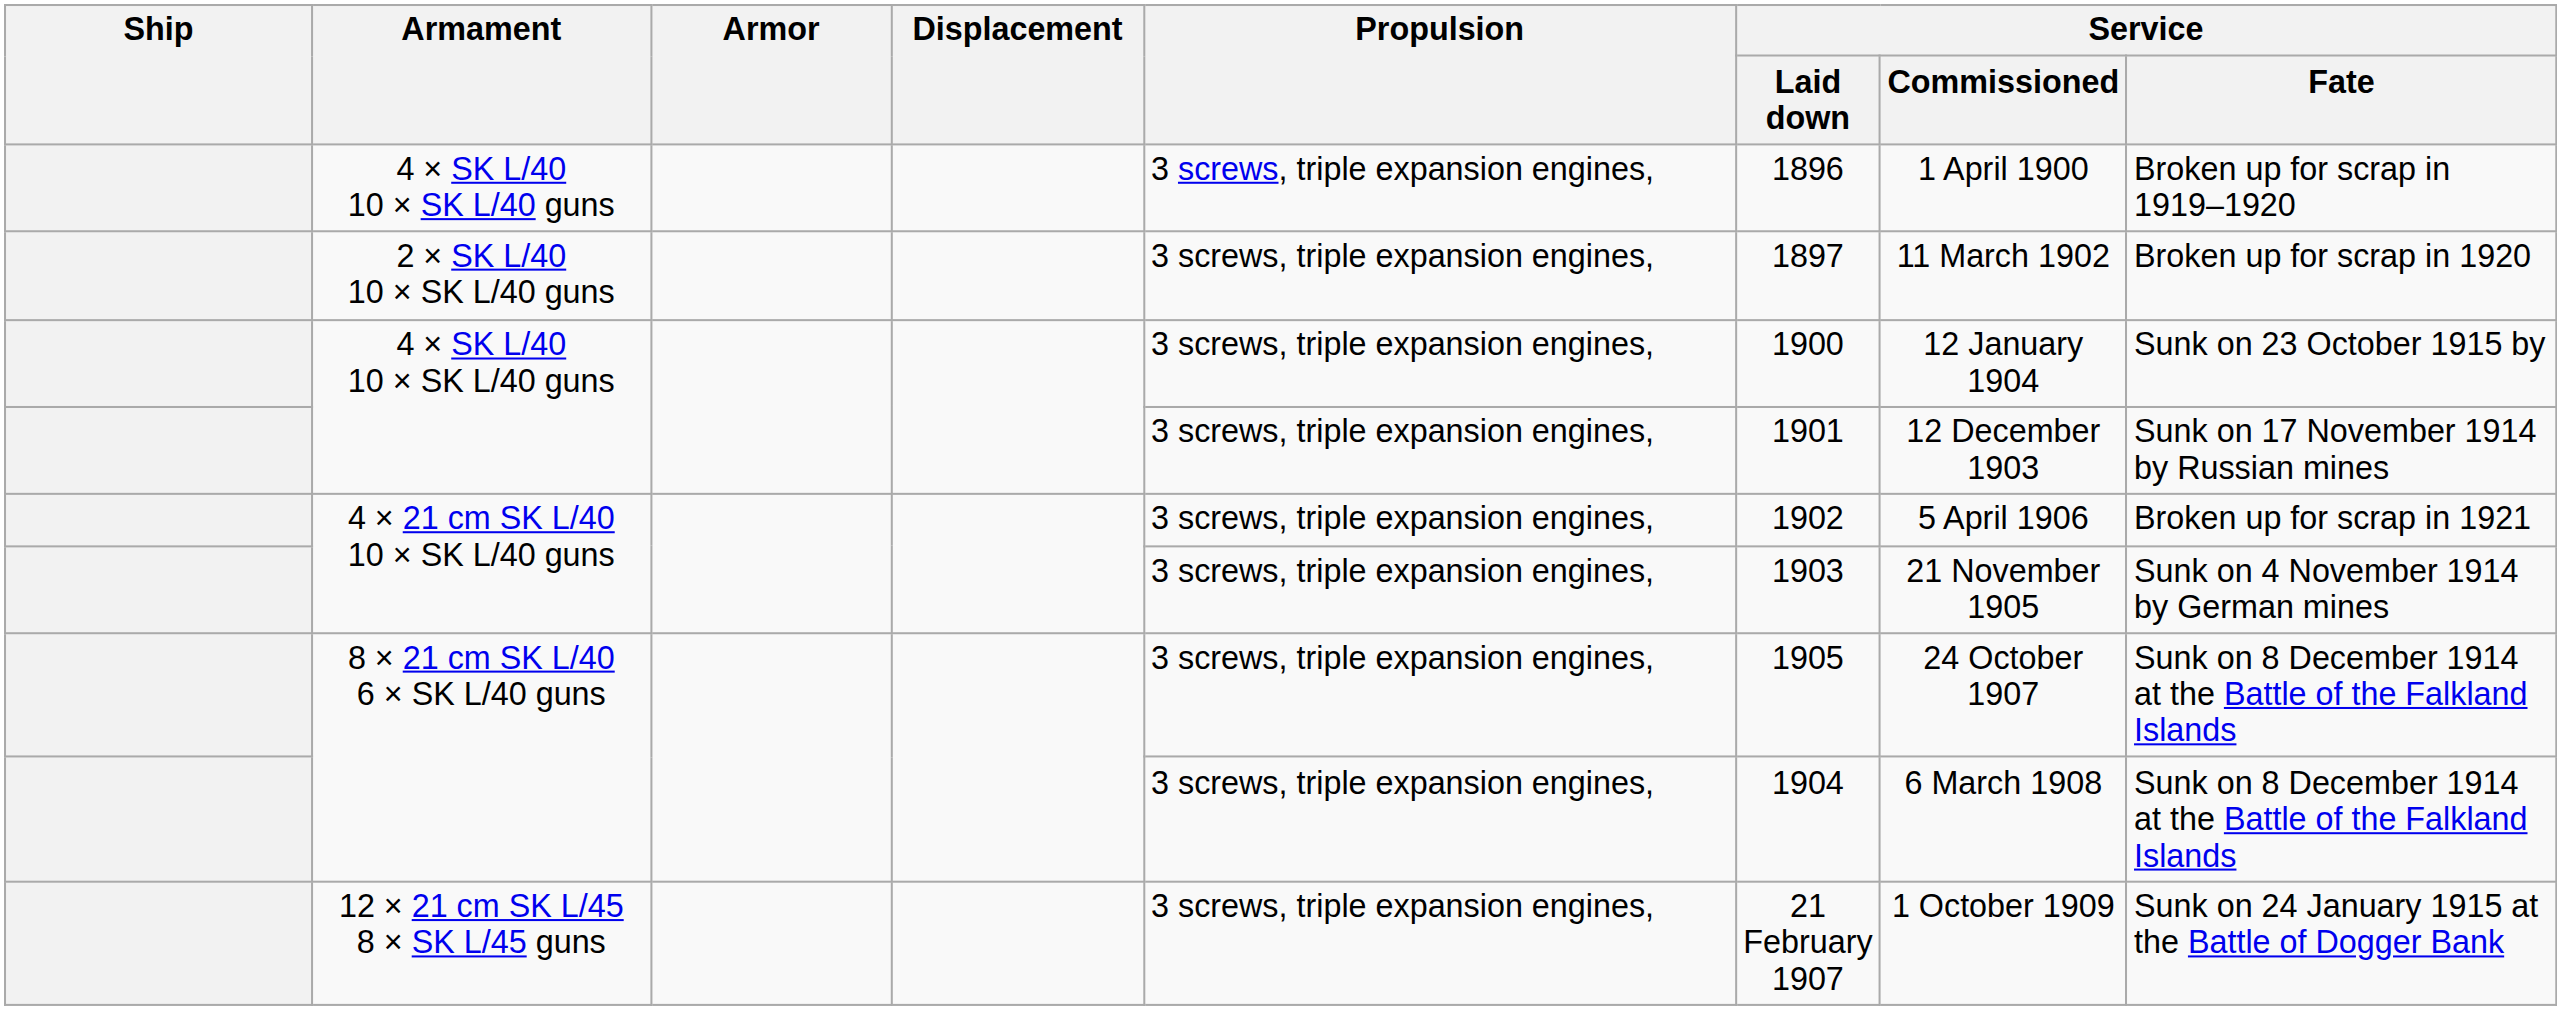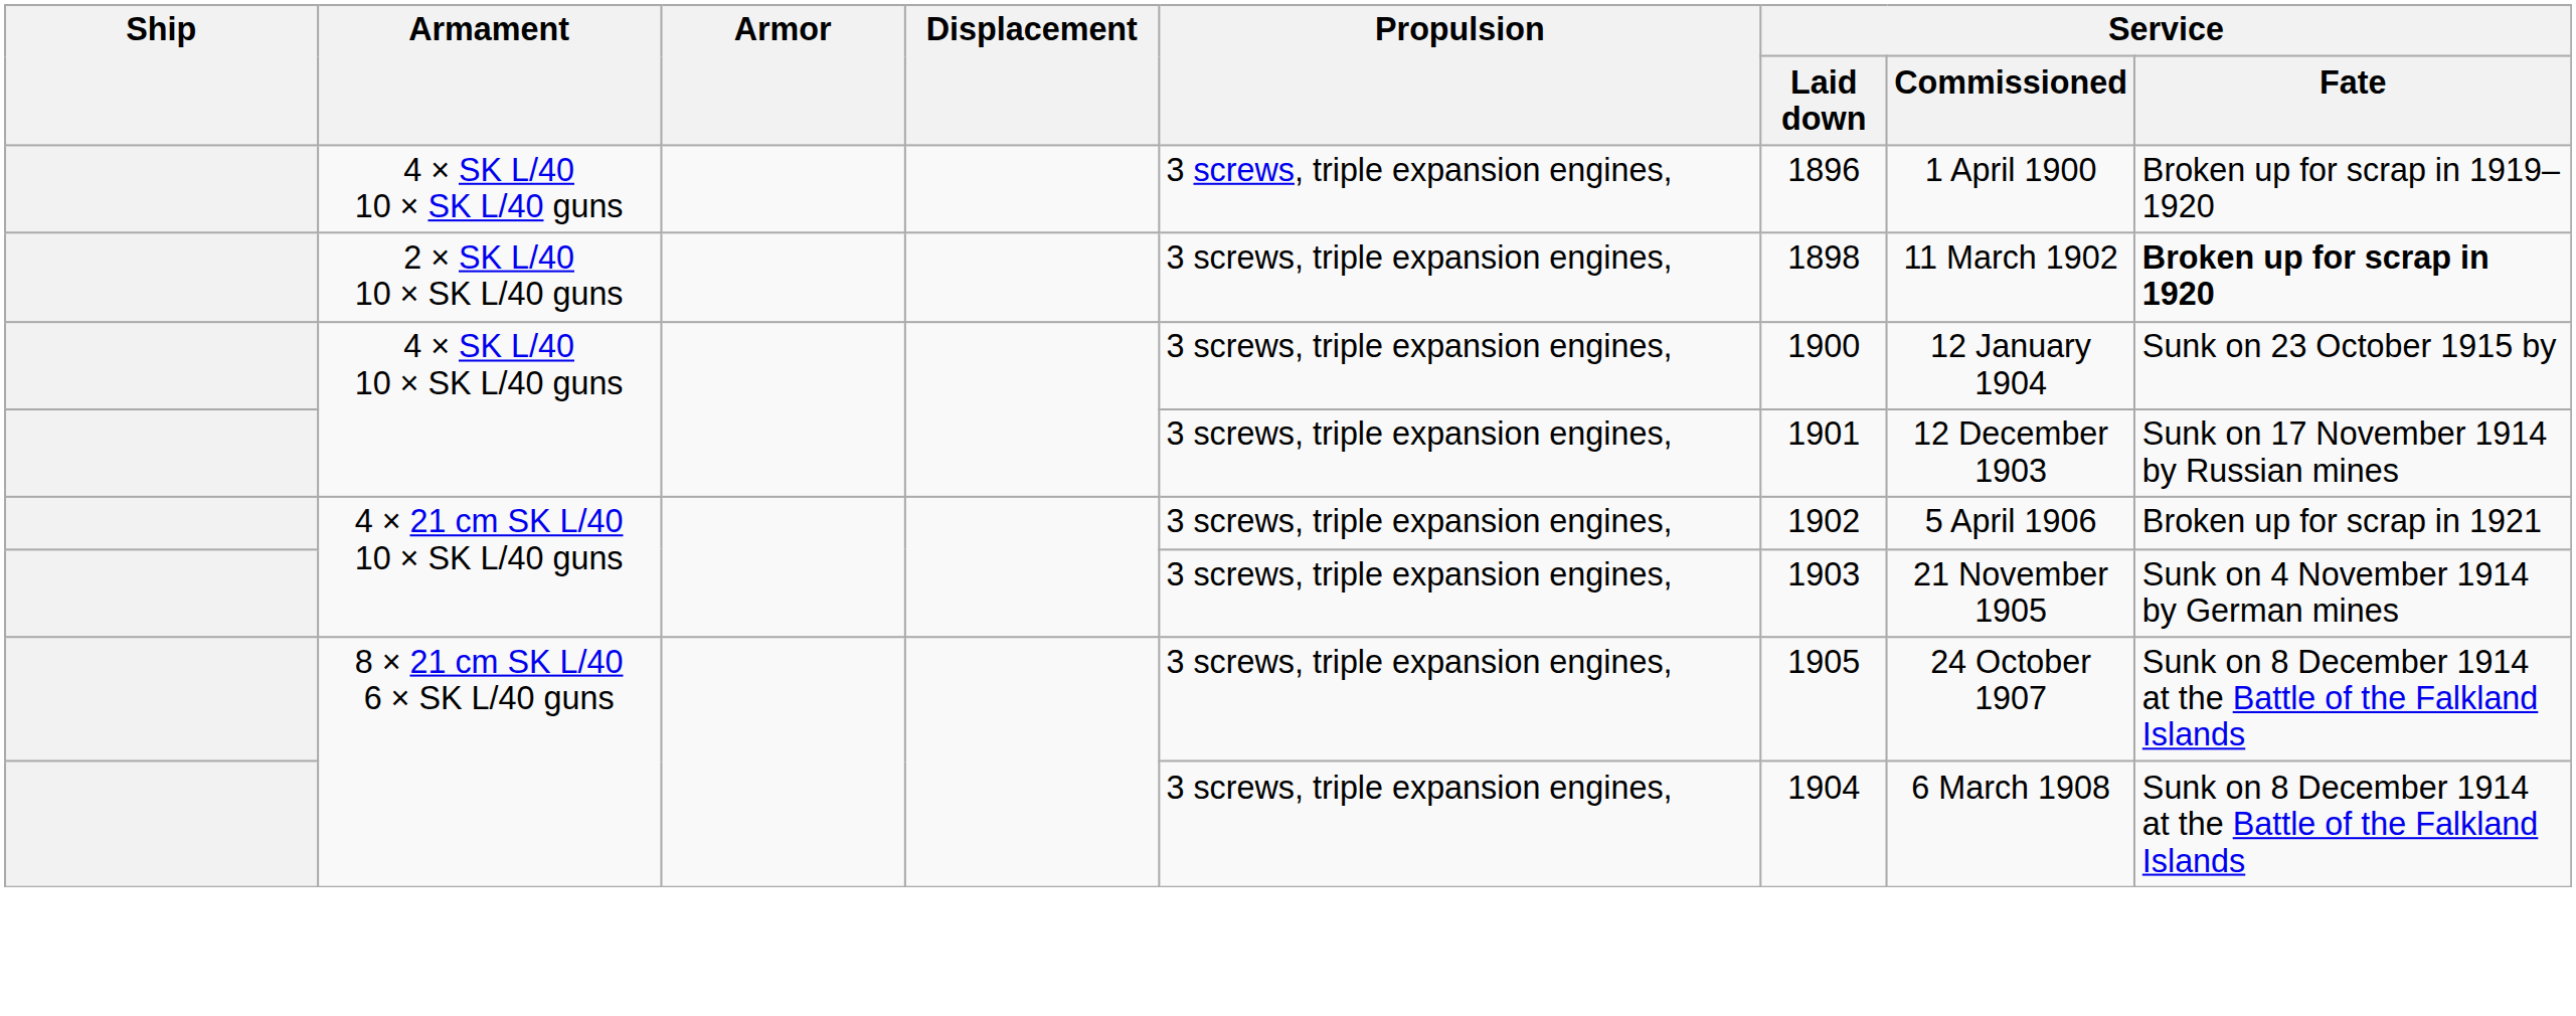 <table class="wikitable plainrowheaders" style="text-align: center; width: 100%;">
 <tr valign="top">
 <th scope="col" width="13%" rowspan="2">Ship</th>
 <th scope="col" width="14%" rowspan="2">Armament</th>
 <th scope="col" width="10%" rowspan="2">Armor</th>
 <th scope="col" width="10%" rowspan="2">Displacement</th>
 <th scope="col" width="25%" rowspan="2">Propulsion</th>
 <th scope="col" width="28%" colspan="3">Service</th>
 </tr>
 <tr valign="top">
 <th scope="col" width="5%">Laid down</th>
 <th scope="col" width="5%">Commissioned</th>
 <th scope="col" width="20%">Fate</th>
 </tr>
 <tr valign="top">
 <th scope="row"></th>
 <td>4 × <a href='#'> SK L/40</a> <br> 10 × <a href='#'> SK L/40</a> guns</td>
 <td></td>
 <td></td>
 <td style="text-align: left;">3 <a href='#'>screws</a>, triple expansion engines, </td>
 <td>1896</td>
 <td>1 April 1900</td>
 <td style="text-align: left;">Broken up for scrap in 1919–1920</td>
 </tr>
 <tr valign="top">
 <th scope="row"></th>
 <td>2 × <a href='#'> SK L/40</a> <br> 10 ×  SK L/40 guns</td>
 <td></td>
 <td></td>
 <td style="text-align: left;">3 screws, triple expansion engines, </td>
-<td>1897</td>
+<td>1898</td>
 <td>11 March 1902</td>
-<td style="text-align: left;">Broken up for scrap in 1920</td>
+<td style="text-align: left;"><strong>Broken up for scrap in 1920</strong></td>
 </tr>
 <tr valign="top">
 <th scope="row"></th>
 <td rowspan="2">4 × <a href='#'> SK L/40</a> <br> 10 ×  SK L/40 guns</td>
 <td rowspan="2"></td>
 <td rowspan="2"></td>
 <td style="text-align: left;">3 screws, triple expansion engines, </td>
 <td>1900</td>
 <td>12 January 1904</td>
 <td style="text-align: left;">Sunk on 23 October 1915 by </td>
 </tr>
 <tr valign="top">
 <th scope="row"></th>
 <td style="text-align: left;">3 screws, triple expansion engines, </td>
 <td>1901</td>
 <td>12 December 1903</td>
 <td style="text-align: left;">Sunk on 17 November 1914 by Russian mines</td>
 </tr>
 <tr valign="top">
 <th scope="row"></th>
 <td rowspan="2">4 × <a href='#'>21 cm SK L/40</a> <br> 10 ×  SK L/40 guns</td>
 <td rowspan="2"></td>
 <td rowspan="2"></td>
 <td style="text-align: left;">3 screws, triple expansion engines, </td>
 <td>1902</td>
 <td>5 April 1906</td>
 <td style="text-align: left;">Broken up for scrap in 1921</td>
 </tr>
 <tr valign="top">
 <th scope="row"></th>
 <td style="text-align: left;">3 screws, triple expansion engines, </td>
 <td>1903</td>
 <td>21 November 1905</td>
 <td style="text-align: left;">Sunk on 4 November 1914 by German mines</td>
 </tr>
 <tr valign="top">
 <th scope="row"></th>
 <td rowspan="2">8 × <a href='#'>21 cm SK L/40</a> <br> 6 ×  SK L/40 guns</td>
 <td rowspan="2"></td>
 <td rowspan="2"></td>
 <td style="text-align: left;">3 screws, triple expansion engines, </td>
 <td>1905</td>
 <td>24 October 1907</td>
 <td style="text-align: left;">Sunk on 8 December 1914 at the <a href='#'>Battle of the Falkland Islands</a></td>
 </tr>
 <tr valign="top">
 <th scope="row"></th>
 <td style="text-align: left;">3 screws, triple expansion engines, </td>
 <td>1904</td>
 <td>6 March 1908</td>
 <td style="text-align: left;">Sunk on 8 December 1914 at the <a href='#'>Battle of the Falkland Islands</a></td>
 </tr>
-<tr valign="top">
-<th scope="row"></th>
-<td>12 × <a href='#'>21 cm SK L/45</a> <br> 8 × <a href='#'> SK L/45</a> guns</td>
-<td></td>
-<td></td>
-<td style="text-align: left;">3 screws, triple expansion engines, </td>
-<td>21 February 1907</td>
-<td>1 October 1909</td>
-<td style="text-align: left;">Sunk on 24 January 1915 at the <a href='#'>Battle of Dogger Bank</a></td>
-</tr>
 </table>
